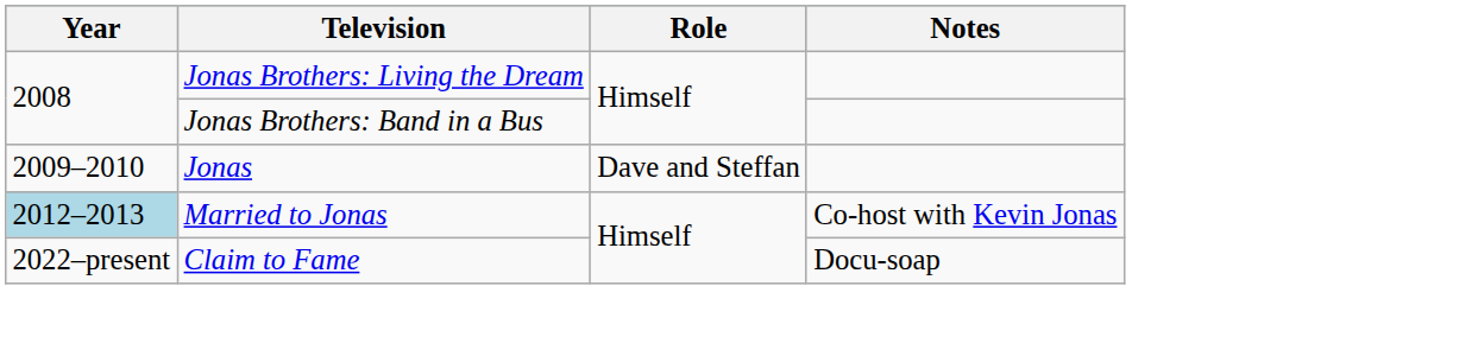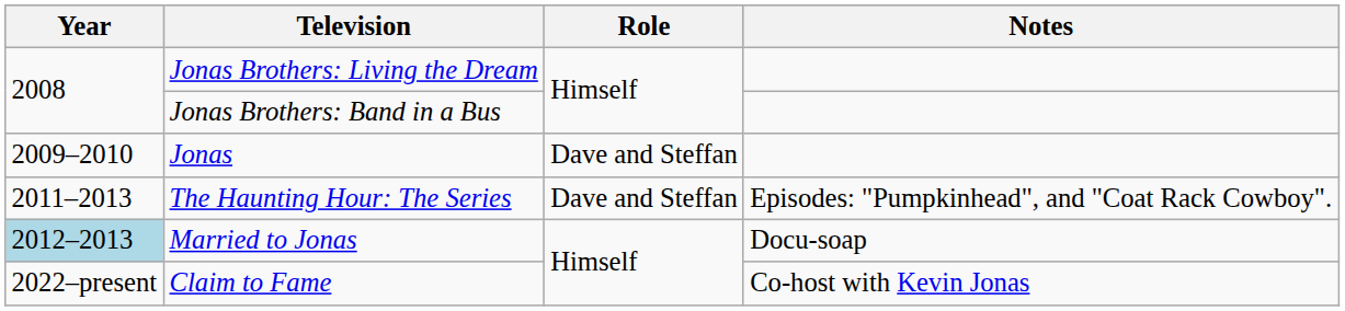 <table class="wikitable">
 <tr style="background:#b0c4de; text-align:center;">
 <th>Year</th>
 <th>Television</th>
 <th>Role</th>
 <th>Notes</th>
 </tr>
 <tr>
 <td rowspan="2">2008</td>
 <td><em><a href='#'>Jonas Brothers: Living the Dream</a></em></td>
 <td rowspan="2">Himself</td>
 <td></td>
 </tr>
 <tr>
 <td><em>Jonas Brothers: Band in a Bus</em></td>
 <td></td>
 </tr>
 <tr>
 <td>2009–2010</td>
 <td><em><a href='#'>Jonas</a></em></td>
 <td>Dave and Steffan</td>
 <td></td>
 </tr>
 <tr>
+<td>2011–2013</td>
+<td><em><a href='#'>The Haunting Hour: The Series</a></em></td>
+<td>Dave and Steffan</td>
+<td>Episodes: "Pumpkinhead", and "Coat Rack Cowboy".</td>
+</tr>
+<tr>
 <td style="background: lightblue;">2012–2013</td>
 <td><em><a href='#'>Married to Jonas</a></em></td>
 <td rowspan="2">Himself</td>
-<td>Co-host with <a href='#'>Kevin Jonas</a></td>
+<td>Docu-soap</td>
 </tr>
 <tr>
 <td>2022–present</td>
 <td><em><a href='#'>Claim to Fame</a></em></td>
-<td>Docu-soap</td>
+<td>Co-host with <a href='#'>Kevin Jonas</a></td>
 </tr>
 </table>
